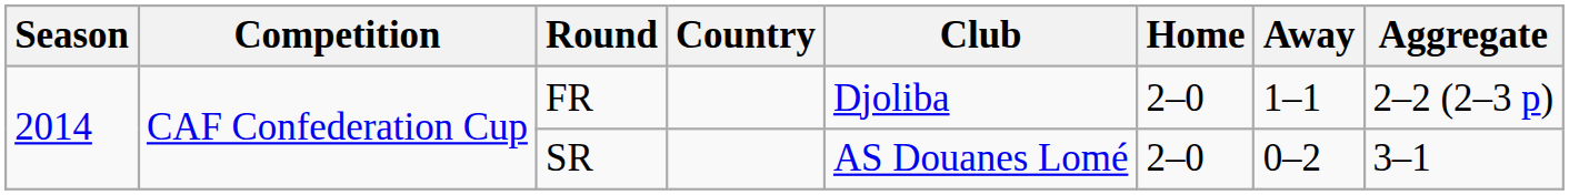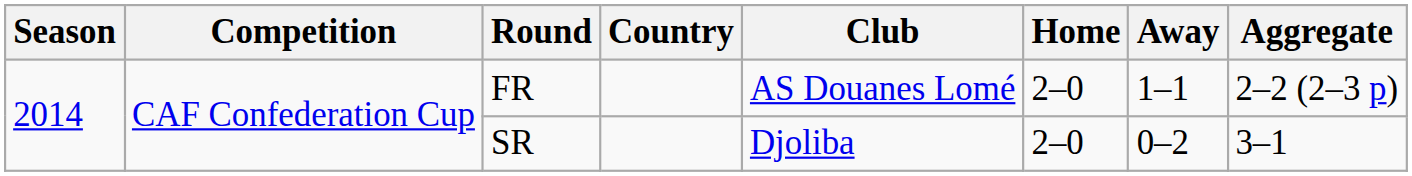 <table class=wikitable>
 <tr>
 <th>Season</th>
 <th>Competition</th>
 <th>Round</th>
 <th>Country</th>
 <th>Club</th>
 <th>Home</th>
 <th>Away</th>
 <th>Aggregate</th>
 </tr>
 <tr>
 <td rowspan=2><a href='#'>2014</a></td>
 <td rowspan=2><a href='#'>CAF Confederation Cup</a></td>
 <td>FR</td>
 <td></td>
-<td><a href='#'>Djoliba</a></td>
+<td><a href='#'>AS Douanes Lomé</a></td>
 <td>2–0</td>
 <td>1–1</td>
 <td>2–2 (2–3 <a href='#'>p</a>)</td>
 </tr>
 <tr>
 <td>SR</td>
 <td></td>
-<td><a href='#'>AS Douanes Lomé</a></td>
+<td><a href='#'>Djoliba</a></td>
 <td>2–0</td>
 <td>0–2</td>
 <td>3–1</td>
 </tr>
 </table>
